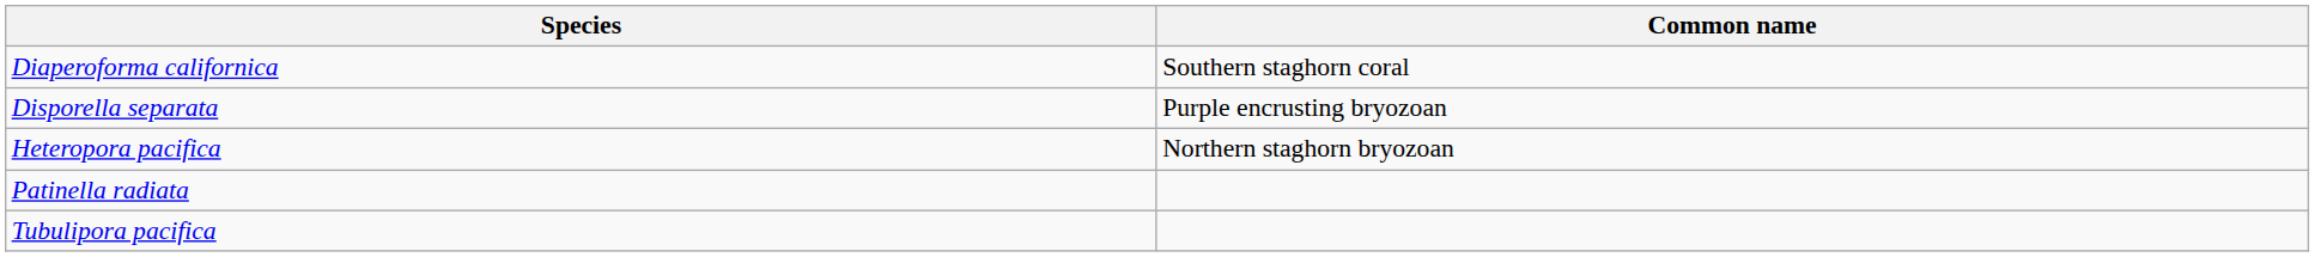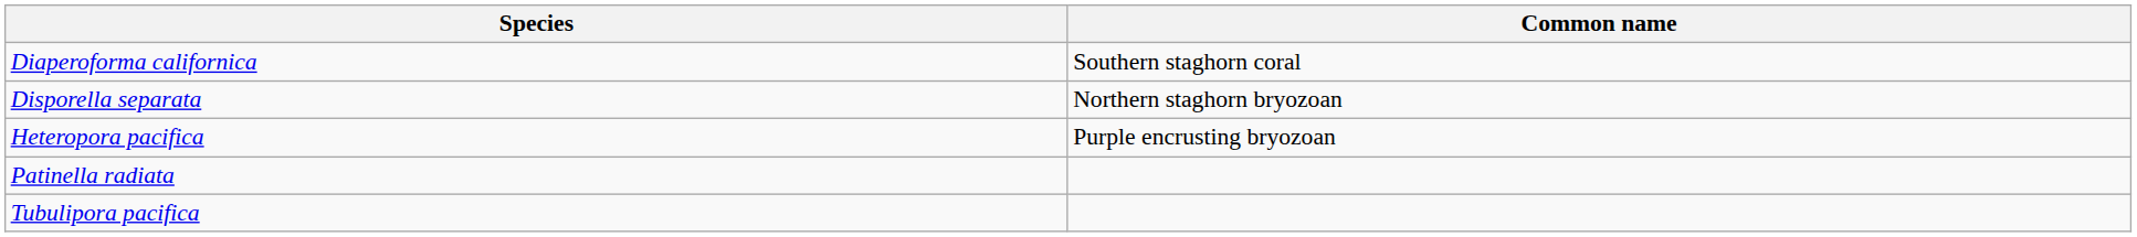 <table width=90% class="wikitable">
 <tr>
 <th width=25%>Species</th>
 <th width=25%>Common name</th>
 </tr>
 <tr>
 <td><em><a href='#'>Diaperoforma californica</a></em></td>
 <td>Southern staghorn coral</td>
 </tr>
 <tr>
 <td><em><a href='#'>Disporella separata</a></em></td>
-<td>Purple encrusting bryozoan</td>
+<td>Northern staghorn bryozoan</td>
 </tr>
 <tr>
 <td><em><a href='#'>Heteropora pacifica</a></em></td>
-<td>Northern staghorn bryozoan</td>
+<td>Purple encrusting bryozoan</td>
 </tr>
 <tr>
 <td><em><a href='#'>Patinella radiata</a></em></td>
 <td></td>
 </tr>
 <tr>
 <td><em><a href='#'>Tubulipora pacifica</a></em></td>
 <td></td>
 </tr>
 </table>
